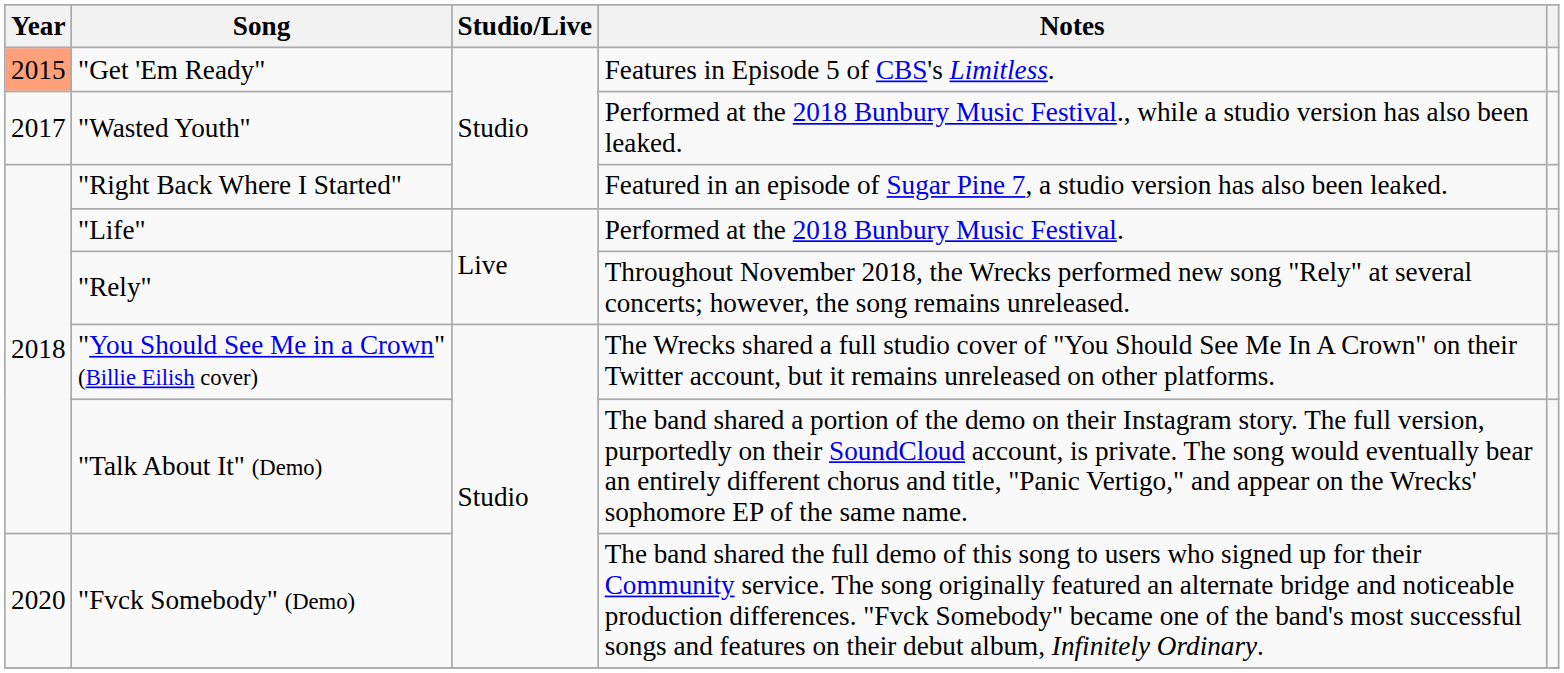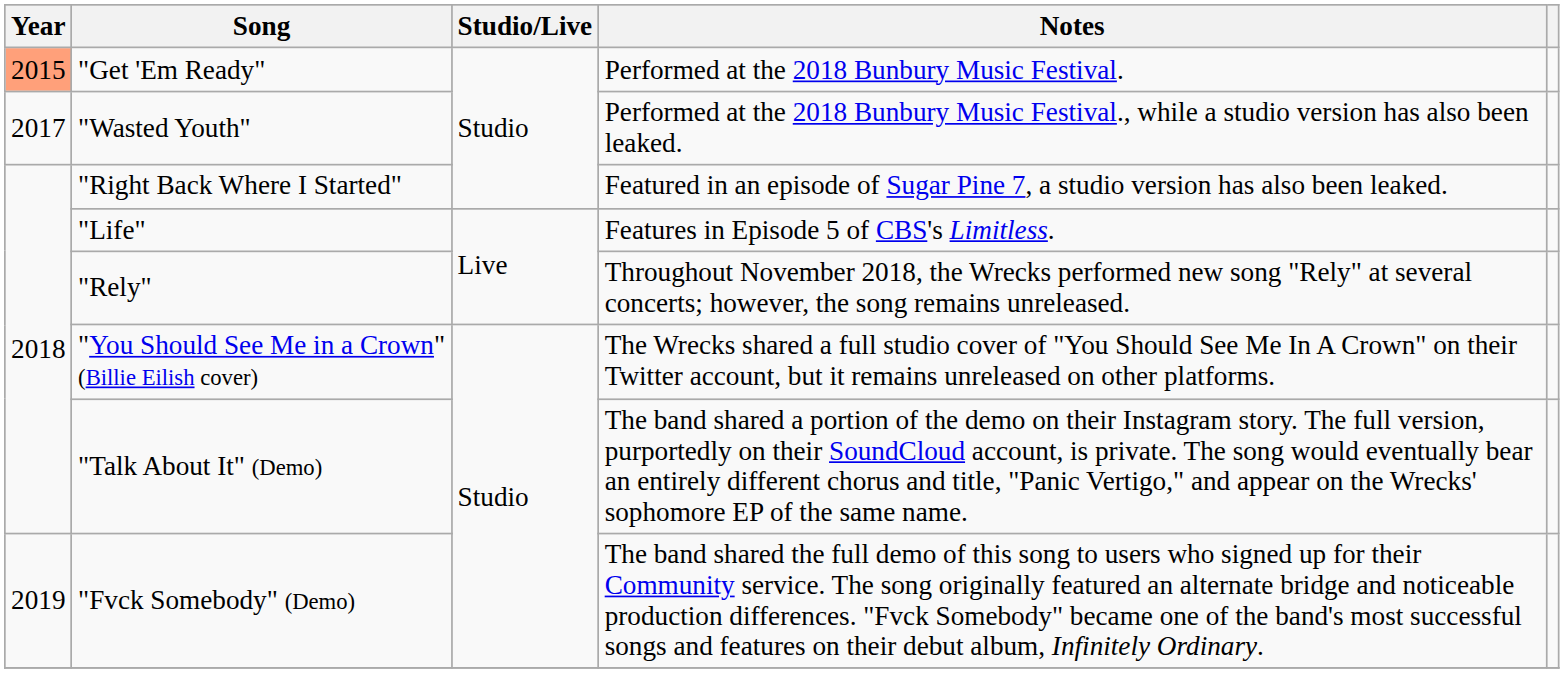 <table class="wikitable">
 <tr>
 <th style="text-align:center;">Year</th>
 <th style="text-align:center;">Song</th>
 <th style="text-align:left;">Studio/Live</th>
 <th style="text-align:center; width:550px;">Notes</th>
 <th scope="col"></th>
 </tr>
 <tr>
 <td style="background: lightsalmon;">2015</td>
 <td>"Get 'Em Ready"</td>
 <td rowspan="3">Studio</td>
-<td>Features in Episode 5 of <a href='#'>CBS</a>'s <em><a href='#'>Limitless</a></em>.</td>
+<td>Performed at the <a href='#'>2018 Bunbury Music Festival</a>.</td>
 <td></td>
 </tr>
 <tr>
 <td>2017</td>
 <td>"Wasted Youth"</td>
 <td>Performed at the <a href='#'>2018 Bunbury Music Festival</a>., while a studio version has also been leaked.</td>
 <td></td>
 </tr>
 <tr>
 <td rowspan="5">2018</td>
 <td>"Right Back Where I Started"</td>
 <td>Featured in an episode of <a href='#'>Sugar Pine 7</a>, a studio version has also been leaked.</td>
 <td></td>
 </tr>
 <tr>
 <td>"Life"</td>
 <td rowspan="2">Live</td>
-<td>Performed at the <a href='#'>2018 Bunbury Music Festival</a>.</td>
+<td>Features in Episode 5 of <a href='#'>CBS</a>'s <em><a href='#'>Limitless</a></em>.</td>
 <td></td>
 </tr>
 <tr>
 <td>"Rely"</td>
 <td>Throughout November 2018, the Wrecks performed new song "Rely" at several concerts; however, the song remains unreleased.</td>
 <td></td>
 </tr>
 <tr>
 <td>"<a href='#'>You Should See Me in a Crown</a>"<br><small>(<a href='#'>Billie Eilish</a> cover)</small></td>
 <td rowspan="3">Studio</td>
 <td>The Wrecks shared a full studio cover of "You Should See Me In A Crown" on their Twitter account, but it remains unreleased on other platforms.</td>
 <td></td>
 </tr>
 <tr>
 <td>"Talk About It" <small>(Demo)</small></td>
 <td>The band shared a portion of the demo on their Instagram story. The full version, purportedly on their <a href='#'>SoundCloud</a> account, is private. The song would eventually bear an entirely different chorus and title, "Panic Vertigo," and appear on the Wrecks' sophomore EP of the same name.</td>
 <td></td>
 </tr>
 <tr>
-<td>2020</td>
+<td>2019</td>
 <td>"Fvck Somebody" <small>(Demo)</small></td>
 <td>The band shared the full demo of this song to users who signed up for their <a href='#'>Community</a> service. The song originally featured an alternate bridge and noticeable production differences. "Fvck Somebody" became one of the band's most successful songs and features on their debut album, <em>Infinitely Ordinary</em>.</td>
 <td></td>
 </tr>
 <tr>
 </tr>
 </table>
